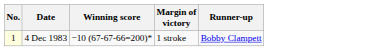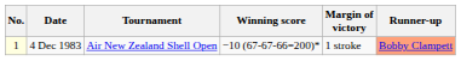 <table class="wikitable" style="font-size:95%;">
 <tr>
 <th>No.</th>
 <th>Date</th>
+<th>Tournament</th>
 <th>Winning score</th>
 <th>Margin of<br>victory</th>
 <th>Runner-up</th>
 </tr>
 <tr>
 <td align=center style="background: lightyellow;">1</td>
 <td align=right>4 Dec 1983</td>
+<td><a href='#'>Air New Zealand Shell Open</a></td>
 <td>−10 (67-67-66=200)*</td>
 <td>1 stroke</td>
-<td> <a href='#'>Bobby Clampett</a></td>
+<td style="background: lightsalmon;"> <a href='#'>Bobby Clampett</a></td>
 </tr>
 </table>
